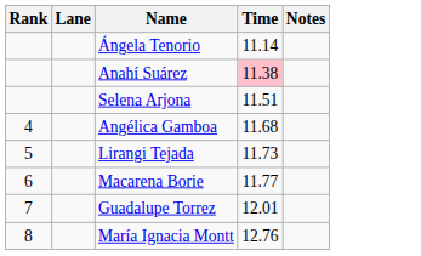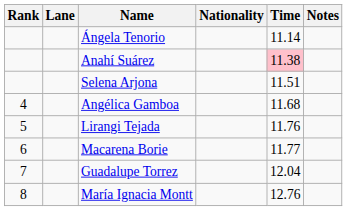 <table class="wikitable sortable" style="text-align:center;font-size:95%">
 <tr>
 <th>Rank</th>
 <th>Lane</th>
 <th>Name</th>
+<th>Nationality</th>
 <th>Time</th>
 <th>Notes</th>
 </tr>
 <tr>
 <td></td>
 <td></td>
 <td align=left><a href='#'>Ángela Tenorio</a></td>
+<td align=left></td>
 <td>11.14</td>
 <td></td>
 </tr>
 <tr>
 <td></td>
 <td></td>
 <td align=left><a href='#'>Anahí Suárez</a></td>
+<td align=left></td>
 <td style="background: pink;">11.38</td>
 <td></td>
 </tr>
 <tr>
 <td></td>
 <td></td>
 <td align=left><a href='#'>Selena Arjona</a></td>
+<td align=left></td>
 <td>11.51</td>
 <td></td>
 </tr>
 <tr>
 <td>4</td>
 <td></td>
 <td align=left><a href='#'>Angélica Gamboa</a></td>
+<td align=left></td>
 <td>11.68</td>
 <td></td>
 </tr>
 <tr>
 <td>5</td>
 <td></td>
 <td align=left><a href='#'>Lirangi Tejada</a></td>
-<td>11.73</td>
+<td align=left></td>
+<td>11.76</td>
 <td></td>
 </tr>
 <tr>
 <td>6</td>
 <td></td>
 <td align=left><a href='#'>Macarena Borie</a></td>
+<td align=left></td>
 <td>11.77</td>
 <td></td>
 </tr>
 <tr>
 <td>7</td>
 <td></td>
 <td align=left><a href='#'>Guadalupe Torrez</a></td>
-<td>12.01</td>
+<td align=left></td>
+<td>12.04</td>
 <td></td>
 </tr>
 <tr>
 <td>8</td>
 <td></td>
 <td align=left><a href='#'>María Ignacia Montt</a></td>
+<td align=left></td>
 <td>12.76</td>
 <td></td>
 </tr>
 </table>
